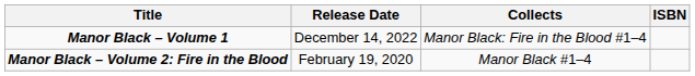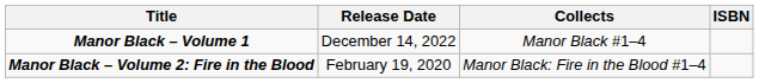 <table class="wikitable" style="text-align: center">
 <tr>
 <th>Title</th>
 <th>Release Date</th>
 <th>Collects</th>
 <th>ISBN</th>
 </tr>
 <tr>
 <td><strong><em>Manor Black – Volume 1</em></strong></td>
 <td>December 14, 2022</td>
-<td><em>Manor Black: Fire in the Blood</em> #1–4</td>
+<td><em>Manor Black</em> #1–4</td>
 <td></td>
 </tr>
 <tr>
 <td><strong><em>Manor Black – Volume 2: Fire in the Blood</em></strong></td>
 <td>February 19, 2020</td>
-<td><em>Manor Black</em> #1–4</td>
+<td><em>Manor Black: Fire in the Blood</em> #1–4</td>
 <td></td>
 </tr>
 </table>
